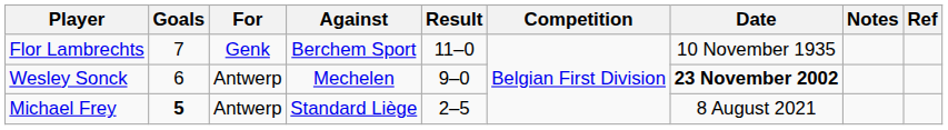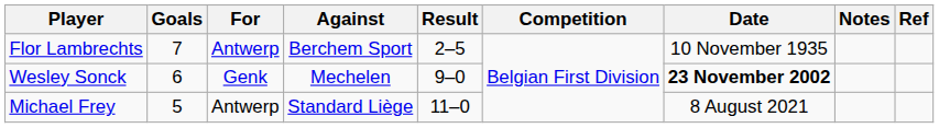 <table class="wikitable" style="text-align:center;">
 <tr>
 <th>Player</th>
 <th>Goals</th>
 <th>For</th>
 <th>Against</th>
 <th>Result</th>
 <th>Competition</th>
 <th>Date</th>
 <th>Notes</th>
 <th>Ref</th>
 </tr>
 <tr>
 <td align="left"><a href='#'>Flor Lambrechts</a></td>
 <td>7</td>
-<td><a href='#'>Genk</a></td>
+<td><a href='#'>Antwerp</a></td>
 <td><a href='#'>Berchem Sport</a></td>
-<td>11–0</td>
+<td>2–5</td>
 <td rowspan="3"><a href='#'>Belgian First Division</a></td>
 <td>10 November 1935</td>
 <td></td>
 <td></td>
 </tr>
 <tr>
 <td align="left"><a href='#'>Wesley Sonck</a></td>
 <td>6</td>
-<td>Antwerp</td>
+<td><a href='#'>Genk</a></td>
 <td><a href='#'>Mechelen</a></td>
 <td>9–0</td>
 <td><strong>23 November 2002</strong></td>
 <td></td>
 <td></td>
 </tr>
 <tr>
 <td align="left"><a href='#'>Michael Frey</a></td>
-<td><strong>5</strong></td>
+<td>5</td>
 <td>Antwerp</td>
 <td><a href='#'>Standard Liège</a></td>
-<td>2–5</td>
+<td>11–0</td>
 <td>8 August 2021</td>
 <td></td>
 <td></td>
 </tr>
 </table>
